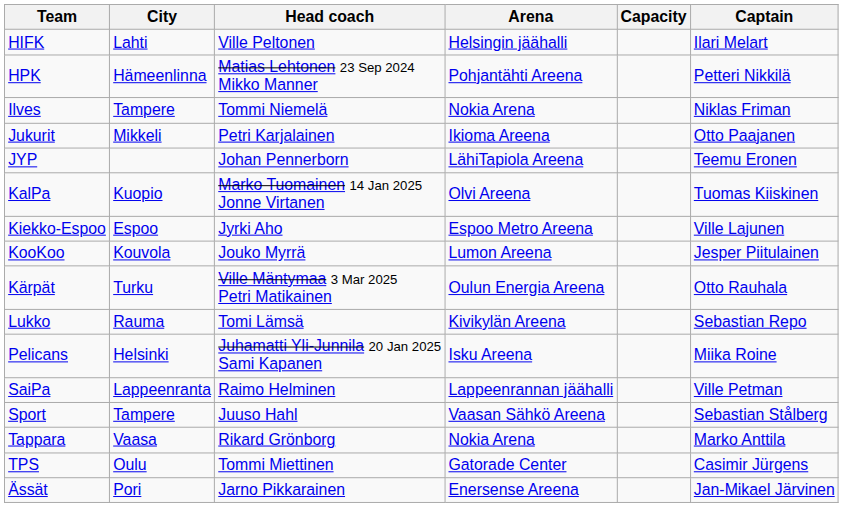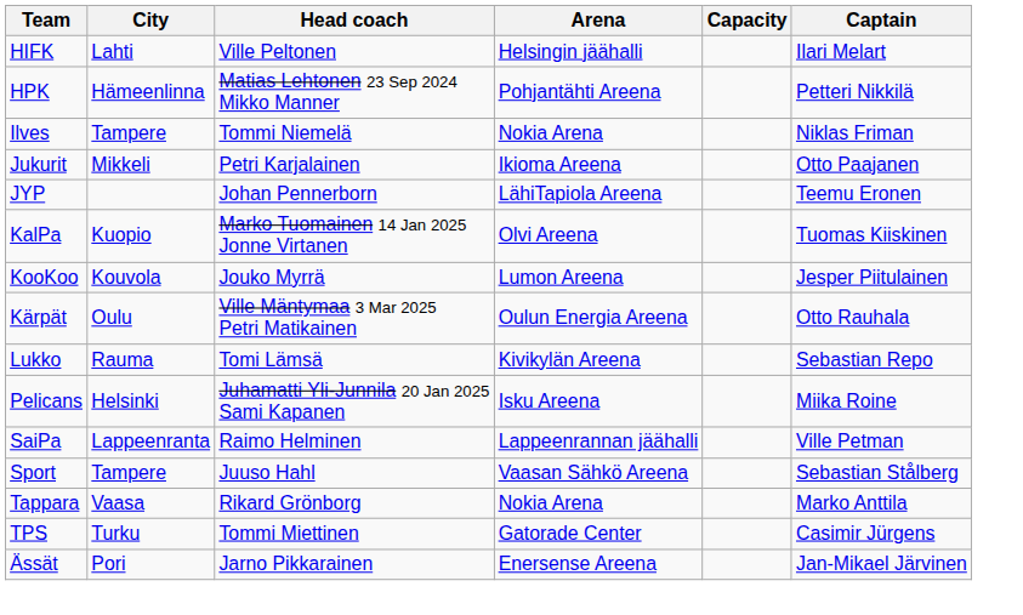 <table class="wikitable sortable">
 <tr>
 <th>Team</th>
 <th>City</th>
 <th>Head coach</th>
 <th>Arena</th>
 <th>Capacity</th>
 <th>Captain</th>
 </tr>
 <tr>
 <td><a href='#'>HIFK</a></td>
 <td><a href='#'>Lahti</a></td>
 <td><a href='#'>Ville Peltonen</a></td>
 <td><a href='#'>Helsingin jäähalli</a></td>
 <td></td>
 <td><a href='#'>Ilari Melart</a></td>
 </tr>
 <tr>
 <td><a href='#'>HPK</a></td>
 <td><a href='#'>Hämeenlinna</a></td>
 <td><s><a href='#'>Matias Lehtonen</a></s> <small>23 Sep 2024</small><br><a href='#'>Mikko Manner</a></td>
 <td><a href='#'>Pohjantähti Areena</a></td>
 <td></td>
 <td><a href='#'>Petteri Nikkilä</a></td>
 </tr>
 <tr>
 <td><a href='#'>Ilves</a></td>
 <td><a href='#'>Tampere</a></td>
 <td><a href='#'>Tommi Niemelä</a></td>
 <td><a href='#'>Nokia Arena</a></td>
 <td></td>
 <td><a href='#'>Niklas Friman</a></td>
 </tr>
 <tr>
 <td><a href='#'>Jukurit</a></td>
 <td><a href='#'>Mikkeli</a></td>
 <td><a href='#'>Petri Karjalainen</a></td>
 <td><a href='#'>Ikioma Areena</a></td>
 <td></td>
 <td><a href='#'>Otto Paajanen</a></td>
 </tr>
 <tr>
 <td><a href='#'>JYP</a></td>
 <td></td>
 <td><a href='#'>Johan Pennerborn</a></td>
 <td><a href='#'>LähiTapiola Areena</a></td>
 <td></td>
 <td><a href='#'>Teemu Eronen</a></td>
 </tr>
 <tr>
 <td><a href='#'>KalPa</a></td>
 <td><a href='#'>Kuopio</a></td>
 <td><s><a href='#'>Marko Tuomainen</a></s> <small>14 Jan 2025</small><br><a href='#'>Jonne Virtanen</a></td>
 <td><a href='#'>Olvi Areena</a></td>
 <td></td>
 <td><a href='#'>Tuomas Kiiskinen</a></td>
 </tr>
 <tr>
-<td><a href='#'>Kiekko-Espoo</a></td>
-<td><a href='#'>Espoo</a></td>
-<td><a href='#'>Jyrki Aho</a></td>
-<td><a href='#'>Espoo Metro Areena</a></td>
-<td></td>
-<td><a href='#'>Ville Lajunen</a></td>
-</tr>
-<tr>
 <td><a href='#'>KooKoo</a></td>
 <td><a href='#'>Kouvola</a></td>
 <td><a href='#'>Jouko Myrrä</a></td>
 <td><a href='#'>Lumon Areena</a></td>
 <td></td>
 <td><a href='#'>Jesper Piitulainen</a></td>
 </tr>
 <tr>
 <td><a href='#'>Kärpät</a></td>
-<td><a href='#'>Turku</a></td>
+<td><a href='#'>Oulu</a></td>
 <td><s><a href='#'>Ville Mäntymaa</a></s> <small>3 Mar 2025</small><br><a href='#'>Petri Matikainen</a></td>
 <td><a href='#'>Oulun Energia Areena</a></td>
 <td></td>
 <td><a href='#'>Otto Rauhala</a></td>
 </tr>
 <tr>
 <td><a href='#'>Lukko</a></td>
 <td><a href='#'>Rauma</a></td>
 <td><a href='#'>Tomi Lämsä</a></td>
 <td><a href='#'>Kivikylän Areena</a></td>
 <td></td>
 <td><a href='#'>Sebastian Repo</a></td>
 </tr>
 <tr>
 <td><a href='#'>Pelicans</a></td>
 <td><a href='#'>Helsinki</a></td>
 <td><s><a href='#'>Juhamatti Yli-Junnila</a></s> <small>20 Jan 2025</small><br><a href='#'>Sami Kapanen</a></td>
 <td><a href='#'>Isku Areena</a></td>
 <td></td>
 <td><a href='#'>Miika Roine</a></td>
 </tr>
 <tr>
 <td><a href='#'>SaiPa</a></td>
 <td><a href='#'>Lappeenranta</a></td>
 <td><a href='#'>Raimo Helminen</a></td>
 <td><a href='#'>Lappeenrannan jäähalli</a></td>
 <td></td>
 <td><a href='#'>Ville Petman</a></td>
 </tr>
 <tr>
 <td><a href='#'>Sport</a></td>
 <td><a href='#'>Tampere</a></td>
 <td><a href='#'>Juuso Hahl</a></td>
 <td><a href='#'>Vaasan Sähkö Areena</a></td>
 <td></td>
 <td><a href='#'>Sebastian Stålberg</a></td>
 </tr>
 <tr>
 <td><a href='#'>Tappara</a></td>
 <td><a href='#'>Vaasa</a></td>
 <td><a href='#'>Rikard Grönborg</a></td>
 <td><a href='#'>Nokia Arena</a></td>
 <td></td>
 <td><a href='#'>Marko Anttila</a></td>
 </tr>
 <tr>
 <td><a href='#'>TPS</a></td>
-<td><a href='#'>Oulu</a></td>
+<td><a href='#'>Turku</a></td>
 <td><a href='#'>Tommi Miettinen</a></td>
 <td><a href='#'>Gatorade Center</a></td>
 <td></td>
 <td><a href='#'>Casimir Jürgens</a></td>
 </tr>
 <tr>
 <td><a href='#'>Ässät</a></td>
 <td><a href='#'>Pori</a></td>
 <td><a href='#'>Jarno Pikkarainen</a></td>
 <td><a href='#'>Enersense Areena</a></td>
 <td></td>
 <td><a href='#'>Jan-Mikael Järvinen</a></td>
 </tr>
 </table>
